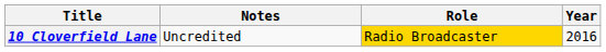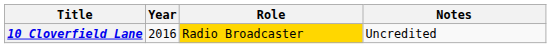 <table class="wikitable plainrowheaders sortable">
 <tr>
 <th scope="col">Title</th>
+<th scope="col">Year</th>
+<th scope="col" style="width: 15em;">Role</th>
 <th scope="col" style="width: 15em;" class="unsortable">Notes</th>
-<th scope="col" style="width: 15em;">Role</th>
-<th scope="col">Year</th>
 </tr>
 <tr>
 <th scope=row><em><a href='#'>10 Cloverfield Lane</a></em></th>
+<td>2016</td>
+<td style="background: gold;">Radio Broadcaster</td>
 <td>Uncredited</td>
-<td style="background: gold;">Radio Broadcaster</td>
-<td>2016</td>
 </tr>
 </table>
